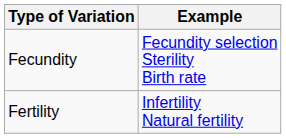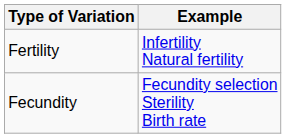 <table class="wikitable">
 <tr>
 <th>Type of Variation</th>
 <th>Example</th>
 </tr>
 <tr>
+<td>Fertility</td>
+<td><a href='#'>Infertility</a><br><a href='#'>Natural fertility</a></td>
+</tr>
+<tr>
 <td>Fecundity</td>
 <td><a href='#'>Fecundity selection</a><br><a href='#'>Sterility</a><br><a href='#'>Birth rate</a></td>
 </tr>
-<tr>
-<td>Fertility</td>
-<td><a href='#'>Infertility</a><br><a href='#'>Natural fertility</a></td>
-</tr>
 </table>
